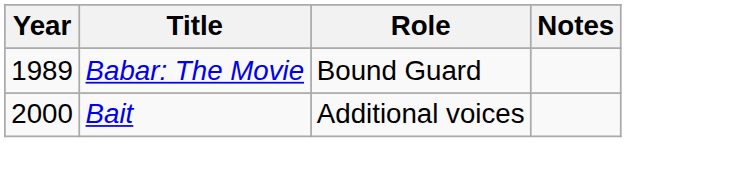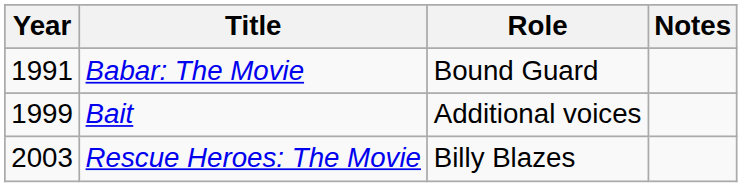 <table class="wikitable sortable">
 <tr>
 <th>Year</th>
 <th>Title</th>
 <th>Role</th>
 <th class="unsortable">Notes</th>
 </tr>
 <tr>
-<td>1989</td>
+<td>1991</td>
 <td><em><a href='#'>Babar: The Movie</a></em></td>
 <td>Bound Guard</td>
 <td></td>
 </tr>
 <tr>
-<td>2000</td>
+<td>1999</td>
 <td><em><a href='#'>Bait</a></em></td>
 <td>Additional voices</td>
 <td></td>
 </tr>
+<tr>
+<td>2003</td>
+<td><em><a href='#'>Rescue Heroes: The Movie</a></em></td>
+<td>Billy Blazes</td>
+<td></td>
+</tr>
 </table>
